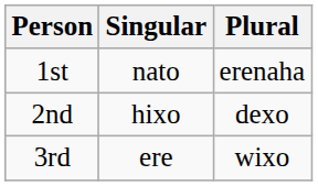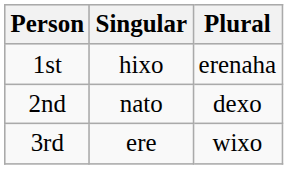 <table class="wikitable" style="text-align: center">
 <tr>
 <th>Person</th>
 <th>Singular</th>
 <th>Plural</th>
 </tr>
 <tr>
 <td>1st</td>
-<td>nato</td>
+<td>hixo</td>
 <td>erenaha</td>
 </tr>
 <tr>
 <td>2nd</td>
-<td>hixo</td>
+<td>nato</td>
 <td>dexo</td>
 </tr>
 <tr>
 <td>3rd</td>
 <td>ere</td>
 <td>wixo</td>
 </tr>
 </table>
